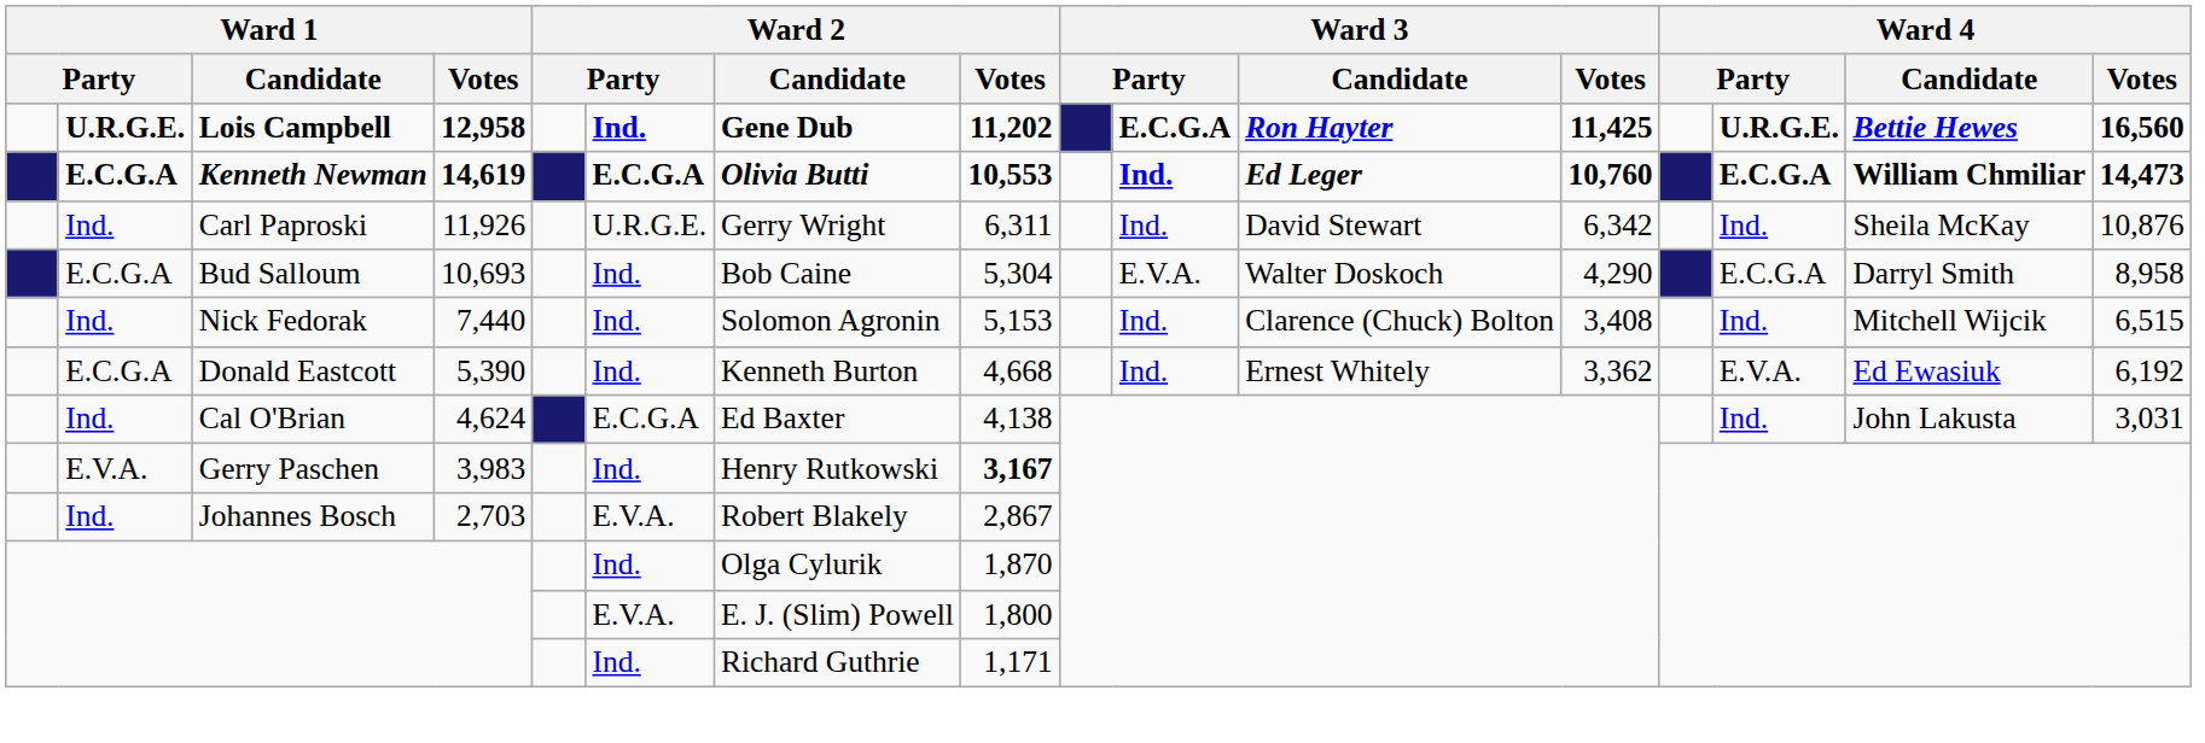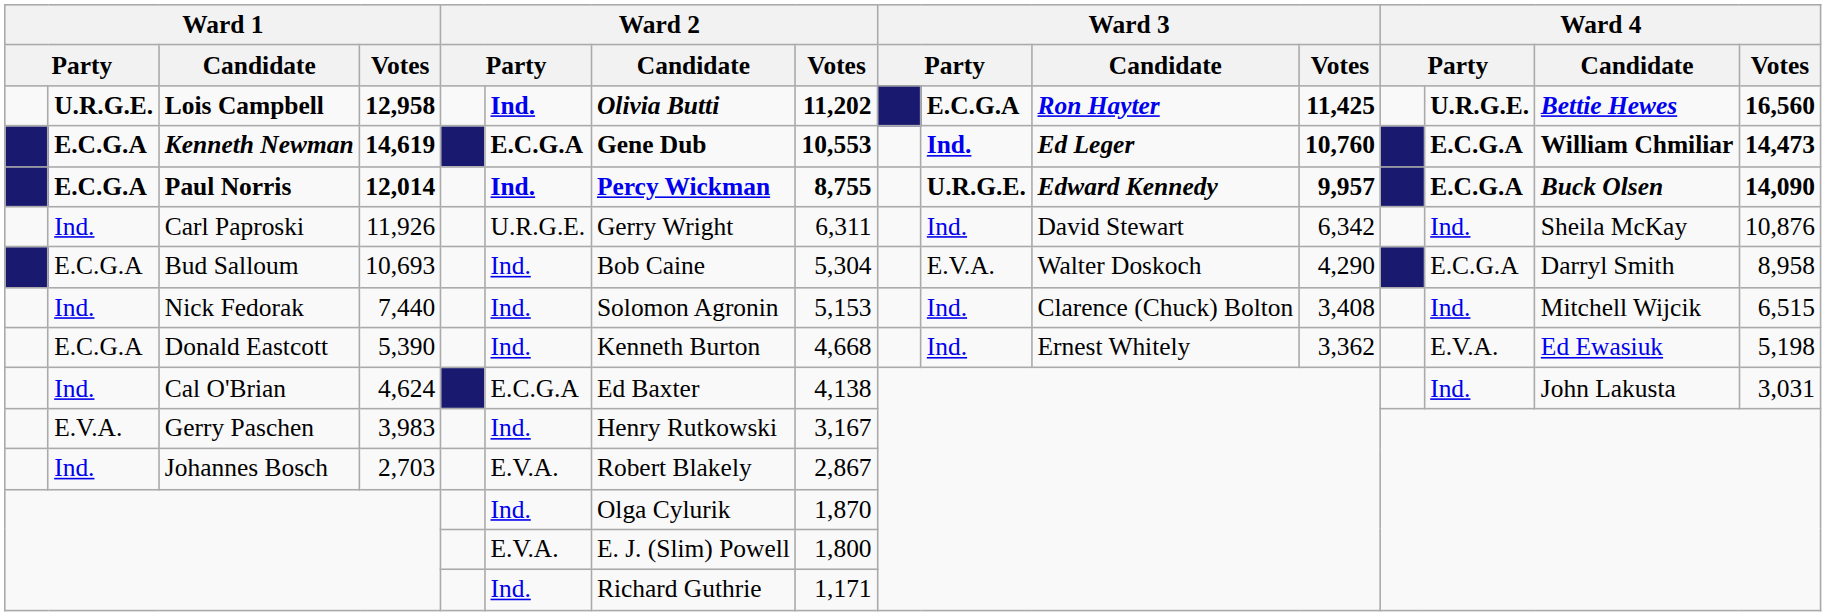 <table class="wikitable">
 <tr>
 <th colspan="4"><strong>Ward 1</strong></th>
 <th colspan="4"><strong>Ward 2</strong></th>
 <th colspan="4"><strong>Ward 3</strong></th>
 <th colspan="4"><strong>Ward 4</strong></th>
 </tr>
 <tr>
 <th colspan="2">Party</th>
 <th>Candidate</th>
 <th>Votes</th>
 <th colspan="2">Party</th>
 <th>Candidate</th>
 <th>Votes</th>
 <th colspan="2">Party</th>
 <th>Candidate</th>
 <th>Votes</th>
 <th colspan="2">Party</th>
 <th>Candidate</th>
 <th>Votes</th>
 </tr>
 <tr>
 <td width=20px ></td>
 <td><strong>U.R.G.E.</strong></td>
 <td><strong>Lois Campbell</strong></td>
 <td align="right"><strong>12,958</strong></td>
 <td width=20px ></td>
 <td><strong><a href='#'>Ind.</a></strong></td>
-<td><strong>Gene Dub</strong></td>
+<td><strong><em>Olivia Butti</em></strong></td>
 <td align="right"><strong>11,202</strong></td>
 <td width=20px bgcolor="191970"></td>
 <td><strong>E.C.G.A</strong></td>
 <td><strong><em><a href='#'>Ron Hayter</a></em></strong></td>
 <td align="right"><strong>11,425</strong></td>
 <td width=20px ></td>
 <td><strong>U.R.G.E.</strong></td>
 <td><strong><em><a href='#'>Bettie Hewes</a></em></strong></td>
 <td align="right"><strong>16,560</strong></td>
 </tr>
 <tr>
 <td width=20px bgcolor="191970"></td>
 <td><strong>E.C.G.A</strong></td>
 <td><strong><em>Kenneth Newman</em></strong></td>
 <td align="right"><strong>14,619</strong></td>
 <td width=20px bgcolor="191970"></td>
 <td><strong>E.C.G.A</strong></td>
-<td><strong><em>Olivia Butti</em></strong></td>
+<td><strong>Gene Dub</strong></td>
 <td align="right"><strong>10,553</strong></td>
 <td width=20px ></td>
 <td><strong><a href='#'>Ind.</a></strong></td>
 <td><strong><em>Ed Leger</em></strong></td>
 <td align="right"><strong>10,760</strong></td>
 <td width=20px bgcolor="191970"></td>
 <td><strong>E.C.G.A</strong></td>
 <td><strong>William Chmiliar</strong></td>
 <td align="right"><strong>14,473</strong></td>
+</tr>
+<tr>
+<td width=20px bgcolor="191970"></td>
+<td><strong>E.C.G.A</strong></td>
+<td><strong>Paul Norris</strong></td>
+<td align="right"><strong>12,014</strong></td>
+<td width=20px ></td>
+<td><strong><a href='#'>Ind.</a></strong></td>
+<td><strong><a href='#'>Percy Wickman</a></strong></td>
+<td align="right"><strong>8,755</strong></td>
+<td width=20px ></td>
+<td><strong>U.R.G.E.</strong></td>
+<td><strong><em>Edward Kennedy</em></strong></td>
+<td align="right"><strong>9,957</strong></td>
+<td width=20px bgcolor="191970"></td>
+<td><strong>E.C.G.A</strong></td>
+<td><strong><em>Buck Olsen</em></strong></td>
+<td align="right"><strong>14,090</strong></td>
 </tr>
 <tr>
 <td width=20px ></td>
 <td><a href='#'>Ind.</a></td>
 <td>Carl Paproski</td>
 <td align="right">11,926</td>
 <td width=20px ></td>
 <td>U.R.G.E.</td>
 <td>Gerry Wright</td>
 <td align="right">6,311</td>
 <td width=20px ></td>
 <td><a href='#'>Ind.</a></td>
 <td>David Stewart</td>
 <td align="right">6,342</td>
 <td width=20px ></td>
 <td><a href='#'>Ind.</a></td>
 <td>Sheila McKay</td>
 <td align="right">10,876</td>
 </tr>
 <tr>
 <td width=20px bgcolor="191970"></td>
 <td>E.C.G.A</td>
 <td>Bud Salloum</td>
 <td align="right">10,693</td>
 <td width=20px ></td>
 <td><a href='#'>Ind.</a></td>
 <td>Bob Caine</td>
 <td align="right">5,304</td>
 <td width=20px ></td>
 <td>E.V.A.</td>
 <td>Walter Doskoch</td>
 <td align="right">4,290</td>
 <td width=20px bgcolor="191970"></td>
 <td>E.C.G.A</td>
 <td>Darryl Smith</td>
 <td align="right">8,958</td>
 </tr>
 <tr>
 <td width=20px ></td>
 <td><a href='#'>Ind.</a></td>
 <td>Nick Fedorak</td>
 <td align="right">7,440</td>
 <td width=20px ></td>
 <td><a href='#'>Ind.</a></td>
 <td>Solomon Agronin</td>
 <td align="right">5,153</td>
 <td width=20px ></td>
 <td><a href='#'>Ind.</a></td>
 <td>Clarence (Chuck) Bolton</td>
 <td align="right">3,408</td>
 <td width=20px ></td>
 <td><a href='#'>Ind.</a></td>
 <td>Mitchell Wijcik</td>
 <td align="right">6,515</td>
 </tr>
 <tr>
 <td width=20px ></td>
 <td>E.C.G.A</td>
 <td>Donald Eastcott</td>
 <td align="right">5,390</td>
 <td width=20px ></td>
 <td><a href='#'>Ind.</a></td>
 <td>Kenneth Burton</td>
 <td align="right">4,668</td>
 <td width=20px ></td>
 <td><a href='#'>Ind.</a></td>
 <td>Ernest Whitely</td>
 <td align="right">3,362</td>
 <td width=20px ></td>
 <td>E.V.A.</td>
 <td><a href='#'>Ed Ewasiuk</a></td>
-<td align="right">6,192</td>
+<td align="right">5,198</td>
 </tr>
 <tr>
 <td width=20px ></td>
 <td><a href='#'>Ind.</a></td>
 <td>Cal O'Brian</td>
 <td align="right">4,624</td>
 <td width=20px bgcolor="191970"></td>
 <td>E.C.G.A</td>
 <td>Ed Baxter</td>
 <td align="right">4,138</td>
 <td colspan="4" rowspan="6"></td>
 <td width=20px ></td>
 <td><a href='#'>Ind.</a></td>
 <td>John Lakusta</td>
 <td align="right">3,031</td>
 </tr>
 <tr>
 <td width=20px ></td>
 <td>E.V.A.</td>
 <td>Gerry Paschen</td>
 <td align="right">3,983</td>
 <td width=20px ></td>
 <td><a href='#'>Ind.</a></td>
 <td>Henry Rutkowski</td>
-<td align="right"><strong>3,167</strong></td>
+<td align="right">3,167</td>
 <td colspan="4" rowspan="5"></td>
 </tr>
 <tr>
 <td width=20px ></td>
 <td><a href='#'>Ind.</a></td>
 <td>Johannes Bosch</td>
 <td align="right">2,703</td>
 <td width=20px ></td>
 <td>E.V.A.</td>
 <td>Robert Blakely</td>
 <td align="right">2,867</td>
 </tr>
 <tr>
 <td colspan="4" rowspan="3"></td>
 <td width=20px ></td>
 <td><a href='#'>Ind.</a></td>
 <td>Olga Cylurik</td>
 <td align="right">1,870</td>
 </tr>
 <tr>
 <td width=20px ></td>
 <td>E.V.A.</td>
 <td>E. J. (Slim) Powell</td>
 <td align="right">1,800</td>
 </tr>
 <tr>
 <td width=20px ></td>
 <td><a href='#'>Ind.</a></td>
 <td>Richard Guthrie</td>
 <td align="right">1,171</td>
 </tr>
 </table>
